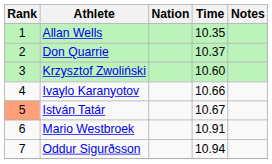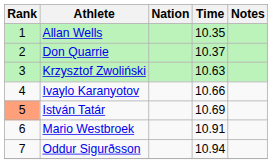 <table class="wikitable sortable" style="text-align:center">
 <tr>
 <th>Rank</th>
 <th>Athlete</th>
 <th>Nation</th>
 <th>Time</th>
 <th>Notes</th>
 </tr>
 <tr style="background:#bbf3bb;">
 <td>1</td>
 <td align=left><a href='#'>Allan Wells</a></td>
 <td align=left></td>
 <td>10.35</td>
 <td></td>
 </tr>
 <tr style="background:#bbf3bb;">
 <td>2</td>
 <td align=left><a href='#'>Don Quarrie</a></td>
 <td align=left></td>
 <td>10.37</td>
 <td></td>
 </tr>
 <tr style="background:#bbf3bb;">
 <td>3</td>
 <td align=left><a href='#'>Krzysztof Zwoliński</a></td>
 <td align=left></td>
-<td>10.60</td>
+<td>10.63</td>
 <td></td>
 </tr>
 <tr>
 <td>4</td>
 <td align=left><a href='#'>Ivaylo Karanyotov</a></td>
 <td align=left></td>
 <td>10.66</td>
 <td></td>
 </tr>
 <tr>
 <td style="background: lightsalmon;">5</td>
 <td align=left><a href='#'>István Tatár</a></td>
 <td align=left></td>
-<td>10.67</td>
+<td>10.69</td>
 <td></td>
 </tr>
 <tr>
 <td>6</td>
 <td align=left><a href='#'>Mario Westbroek</a></td>
 <td align=left></td>
 <td>10.91</td>
 <td></td>
 </tr>
 <tr>
 <td>7</td>
 <td align=left><a href='#'>Oddur Sigurðsson</a></td>
 <td align=left></td>
 <td>10.94</td>
 <td></td>
 </tr>
 <tr>
 </tr>
 </table>
